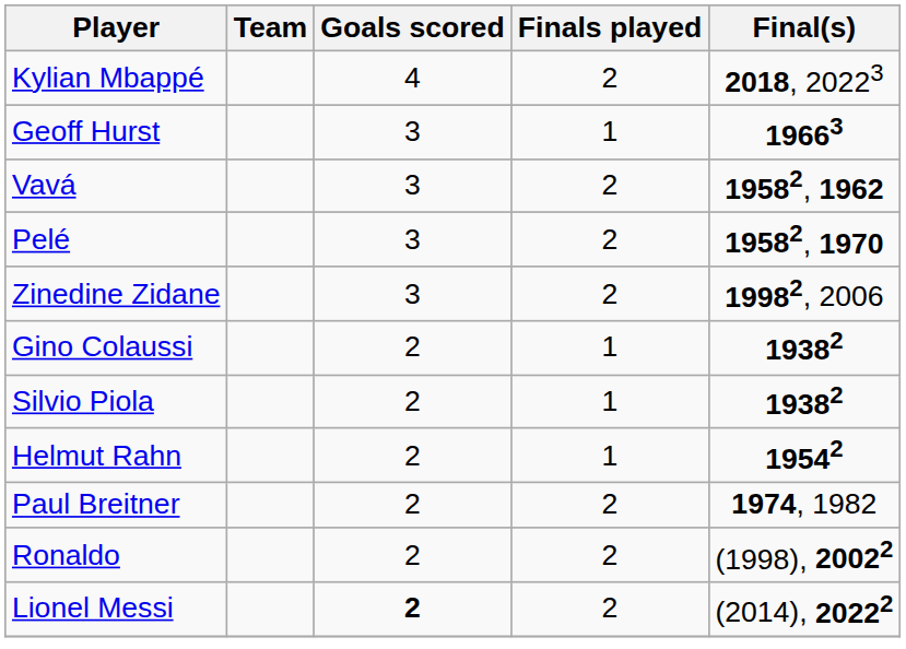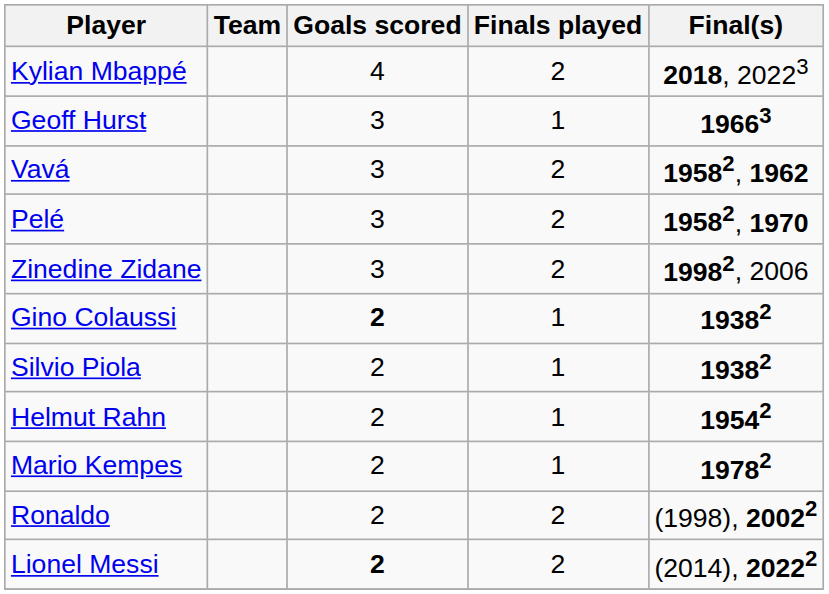 <table class="wikitable sortable" style="font-size:100%; text-align:center;">
 <tr>
 <th>Player</th>
 <th>Team</th>
 <th>Goals scored</th>
 <th>Finals played</th>
 <th>Final(s)</th>
 </tr>
 <tr>
 <td align=left><a href='#'>Kylian Mbappé</a></td>
 <td align=left></td>
 <td>4</td>
 <td>2</td>
 <td><strong>2018</strong>, 2022<sup>3</sup></td>
 </tr>
 <tr>
 <td align=left><a href='#'>Geoff Hurst</a></td>
 <td align=left></td>
 <td>3</td>
 <td>1</td>
 <td><strong>1966<sup>3</sup></strong></td>
 </tr>
 <tr>
 <td align=left><a href='#'>Vavá</a></td>
 <td align=left></td>
 <td>3</td>
 <td>2</td>
 <td><strong>1958<sup>2</sup></strong>, <strong>1962</strong></td>
 </tr>
 <tr>
 <td align=left><a href='#'>Pelé</a></td>
 <td align=left></td>
 <td>3</td>
 <td>2</td>
 <td><strong>1958<sup>2</sup></strong>, <strong>1970</strong></td>
 </tr>
 <tr>
 <td align=left><a href='#'>Zinedine Zidane</a></td>
 <td align=left></td>
 <td>3</td>
 <td>2</td>
 <td><strong>1998<sup>2</sup></strong>, 2006</td>
 </tr>
 <tr>
 <td align=left><a href='#'>Gino Colaussi</a></td>
 <td align=left></td>
-<td>2</td>
+<td><strong>2</strong></td>
 <td>1</td>
 <td><strong>1938<sup>2</sup></strong></td>
 </tr>
 <tr>
 <td align=left><a href='#'>Silvio Piola</a></td>
 <td align=left></td>
 <td>2</td>
 <td>1</td>
 <td><strong>1938<sup>2</sup></strong></td>
 </tr>
 <tr>
 <td align=left><a href='#'>Helmut Rahn</a></td>
 <td align=left></td>
 <td>2</td>
 <td>1</td>
 <td><strong>1954<sup>2</sup></strong></td>
 </tr>
 <tr>
-<td align=left><a href='#'>Paul Breitner</a></td>
+<td align=left><a href='#'>Mario Kempes</a></td>
 <td align=left></td>
 <td>2</td>
-<td>2</td>
-<td><strong>1974</strong>, 1982</td>
+<td>1</td>
+<td><strong>1978<sup>2</sup></strong></td>
 </tr>
 <tr>
 <td align=left><a href='#'>Ronaldo</a></td>
 <td align=left></td>
 <td>2</td>
 <td>2</td>
 <td>(1998), <strong>2002<sup>2</sup></strong></td>
 </tr>
 <tr>
 <td align=left><a href='#'>Lionel Messi</a></td>
 <td align=left></td>
 <td><strong>2</strong></td>
 <td>2</td>
 <td>(2014), <strong>2022<sup>2</sup></strong></td>
 </tr>
 <tr>
 </tr>
 </table>
